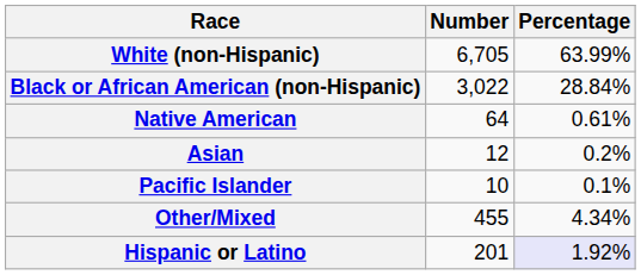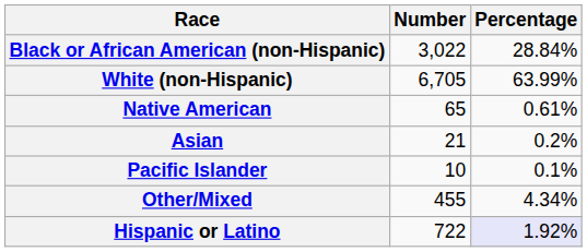 <table class="wikitable" style="text-align:right">
 <tr>
 <th scope="col">Race</th>
 <th scope="col">Number</th>
 <th scope="col">Percentage</th>
 </tr>
 <tr>
+<th scope="row"><a href='#'>Black or African American</a> (non-Hispanic)</th>
+<td>3,022</td>
+<td>28.84%</td>
+</tr>
+<tr>
 <th scope="row"><a href='#'>White</a> (non-Hispanic)</th>
 <td>6,705</td>
 <td>63.99%</td>
 </tr>
 <tr>
-<th scope="row"><a href='#'>Black or African American</a> (non-Hispanic)</th>
-<td>3,022</td>
-<td>28.84%</td>
-</tr>
-<tr>
 <th scope="row"><a href='#'>Native American</a></th>
-<td>64</td>
+<td>65</td>
 <td>0.61%</td>
 </tr>
 <tr>
 <th scope="row"><a href='#'>Asian</a></th>
-<td>12</td>
+<td>21</td>
 <td>0.2%</td>
 </tr>
 <tr>
 <th scope="row"><a href='#'>Pacific Islander</a></th>
 <td>10</td>
 <td>0.1%</td>
 </tr>
 <tr>
 <th scope="row"><a href='#'>Other/Mixed</a></th>
 <td>455</td>
 <td>4.34%</td>
 </tr>
 <tr>
 <th scope="row"><a href='#'>Hispanic</a> or <a href='#'>Latino</a></th>
-<td>201</td>
+<td>722</td>
 <td style="background: lavender;">1.92%</td>
 </tr>
 </table>
